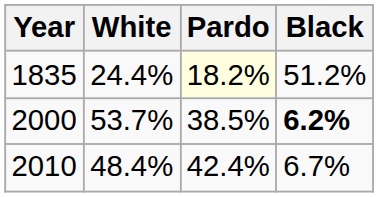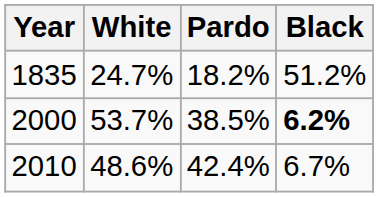 <table class=wikitable style="float: right; margin: 0 0 0.5em 1em;">
 <tr>
 <th>Year</th>
 <th>White</th>
 <th>Pardo</th>
 <th>Black</th>
 </tr>
 <tr>
 <td>1835</td>
-<td>24.4%</td>
-<td style="background: lightyellow;">18.2%</td>
+<td>24.7%</td>
+<td>18.2%</td>
 <td>51.2%</td>
 </tr>
 <tr>
 <td>2000</td>
 <td>53.7%</td>
 <td>38.5%</td>
 <td><strong>6.2%</strong></td>
 </tr>
 <tr>
 <td>2010</td>
-<td>48.4%</td>
+<td>48.6%</td>
 <td>42.4%</td>
 <td>6.7%</td>
 </tr>
 </table>
